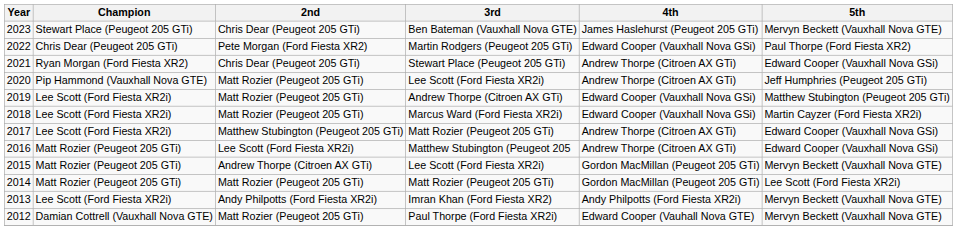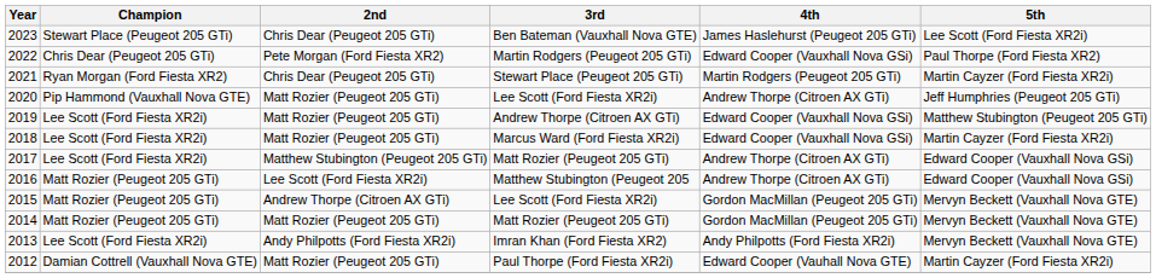 <table class="wikitable">
 <tr>
 <th>Year</th>
 <th>Champion</th>
 <th>2nd</th>
 <th>3rd</th>
 <th>4th</th>
 <th>5th</th>
 </tr>
 <tr>
 <td>2023</td>
 <td>Stewart Place (Peugeot 205 GTi)</td>
 <td>Chris Dear (Peugeot 205 GTi)</td>
 <td>Ben Bateman (Vauxhall Nova GTE)</td>
 <td>James Haslehurst (Peugeot 205 GTi)</td>
-<td>Mervyn Beckett (Vauxhall Nova GTE)</td>
+<td>Lee Scott (Ford Fiesta XR2i)</td>
 </tr>
 <tr>
 <td>2022</td>
 <td>Chris Dear (Peugeot 205 GTi)</td>
 <td>Pete Morgan (Ford Fiesta XR2)</td>
 <td>Martin Rodgers (Peugeot 205 GTi)</td>
 <td>Edward Cooper (Vauxhall Nova GSi)</td>
 <td>Paul Thorpe (Ford Fiesta XR2)</td>
 </tr>
 <tr>
 <td>2021</td>
 <td>Ryan Morgan (Ford Fiesta XR2)</td>
 <td>Chris Dear (Peugeot 205 GTi)</td>
 <td>Stewart Place (Peugeot 205 GTi)</td>
-<td>Andrew Thorpe (Citroen AX GTi)</td>
-<td>Edward Cooper (Vauxhall Nova GSi)</td>
+<td>Martin Rodgers (Peugeot 205 GTi)</td>
+<td>Martin Cayzer (Ford Fiesta XR2i)</td>
 </tr>
 <tr>
 <td>2020</td>
 <td>Pip Hammond (Vauxhall Nova GTE)</td>
 <td>Matt Rozier (Peugeot 205 GTi)</td>
 <td>Lee Scott (Ford Fiesta XR2i)</td>
 <td>Andrew Thorpe (Citroen AX GTi)</td>
 <td>Jeff Humphries (Peugeot 205 GTi)</td>
 </tr>
 <tr>
 <td>2019</td>
 <td>Lee Scott (Ford Fiesta XR2i)</td>
 <td>Matt Rozier (Peugeot 205 GTi)</td>
 <td>Andrew Thorpe (Citroen AX GTi)</td>
 <td>Edward Cooper (Vauxhall Nova GSi)</td>
 <td>Matthew Stubington (Peugeot 205 GTi)</td>
 </tr>
 <tr>
 <td>2018</td>
 <td>Lee Scott (Ford Fiesta XR2i)</td>
 <td>Matt Rozier (Peugeot 205 GTi)</td>
 <td>Marcus Ward (Ford Fiesta XR2i)</td>
 <td>Edward Cooper (Vauxhall Nova GSi)</td>
 <td>Martin Cayzer (Ford Fiesta XR2i)</td>
 </tr>
 <tr>
 <td>2017</td>
 <td>Lee Scott (Ford Fiesta XR2i)</td>
 <td>Matthew Stubington (Peugeot 205 GTi)</td>
 <td>Matt Rozier (Peugeot 205 GTi)</td>
 <td>Andrew Thorpe (Citroen AX GTi)</td>
 <td>Edward Cooper (Vauxhall Nova GSi)</td>
 </tr>
 <tr>
 <td>2016</td>
 <td>Matt Rozier (Peugeot 205 GTi)</td>
 <td>Lee Scott (Ford Fiesta XR2i)</td>
 <td>Matthew Stubington (Peugeot 205</td>
 <td>Andrew Thorpe (Citroen AX GTi)</td>
 <td>Edward Cooper (Vauxhall Nova GSi)</td>
 </tr>
 <tr>
 <td>2015</td>
 <td>Matt Rozier (Peugeot 205 GTi)</td>
 <td>Andrew Thorpe (Citroen AX GTi)</td>
 <td>Lee Scott (Ford Fiesta XR2i)</td>
 <td>Gordon MacMillan (Peugeot 205 GTi)</td>
 <td>Mervyn Beckett (Vauxhall Nova GTE)</td>
 </tr>
 <tr>
 <td>2014</td>
 <td>Matt Rozier (Peugeot 205 GTi)</td>
 <td>Matt Rozier (Peugeot 205 GTi)</td>
 <td>Matt Rozier (Peugeot 205 GTi)</td>
 <td>Gordon MacMillan (Peugeot 205 GTi)</td>
-<td>Lee Scott (Ford Fiesta XR2i)</td>
+<td>Mervyn Beckett (Vauxhall Nova GTE)</td>
 </tr>
 <tr>
 <td>2013</td>
 <td>Lee Scott (Ford Fiesta XR2i)</td>
 <td>Andy Philpotts (Ford Fiesta XR2i)</td>
 <td>Imran Khan (Ford Fiesta XR2)</td>
 <td>Andy Philpotts (Ford Fiesta XR2i)</td>
 <td>Mervyn Beckett (Vauxhall Nova GTE)</td>
 </tr>
 <tr>
 <td>2012</td>
 <td>Damian Cottrell (Vauxhall Nova GTE)</td>
 <td>Matt Rozier (Peugeot 205 GTi)</td>
 <td>Paul Thorpe (Ford Fiesta XR2i)</td>
 <td>Edward Cooper (Vauhall Nova GTE)</td>
-<td>Mervyn Beckett (Vauxhall Nova GTE)</td>
+<td>Martin Cayzer (Ford Fiesta XR2i)</td>
 </tr>
 <tr>
 </tr>
 </table>
